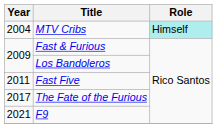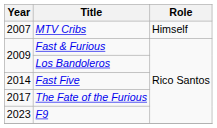 <table class="wikitable">
 <tr>
 <th>Year</th>
 <th>Title</th>
 <th>Role</th>
 </tr>
 <tr>
-<td>2004</td>
+<td>2007</td>
 <td><em><a href='#'>MTV Cribs</a></em></td>
-<td style="background: paleturquoise;">Himself</td>
+<td>Himself</td>
 </tr>
 <tr>
 <td rowspan="2">2009</td>
 <td><em><a href='#'>Fast & Furious</a></em></td>
 <td rowspan="5">Rico Santos</td>
 </tr>
 <tr>
 <td><em><a href='#'>Los Bandoleros</a></em></td>
 </tr>
 <tr>
-<td>2011</td>
+<td>2014</td>
 <td><em><a href='#'>Fast Five</a></em></td>
 </tr>
 <tr>
 <td>2017</td>
 <td><em><a href='#'>The Fate of the Furious</a></em></td>
 </tr>
 <tr>
-<td>2021</td>
+<td>2023</td>
 <td><em><a href='#'>F9</a></em></td>
 </tr>
 <tr>
 </tr>
 </table>
